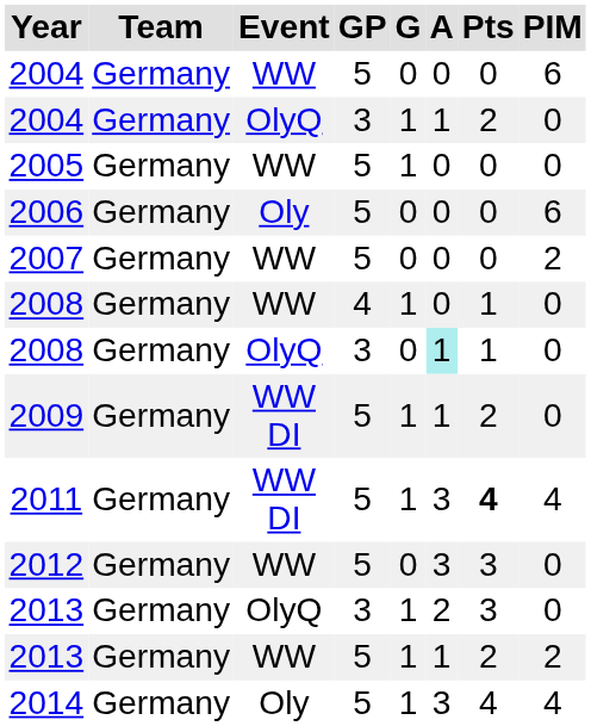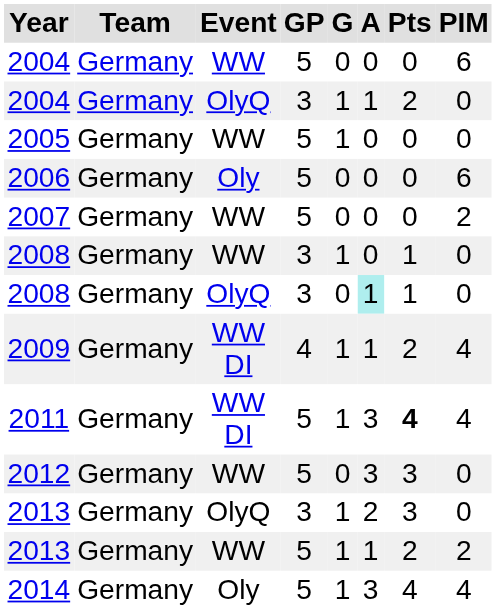 <table BORDER="0" CELLPADDING="2" CELLSPACING="0" width="35%">
 <tr ALIGN="center" bgcolor="#e0e0e0">
 <th>Year</th>
 <th>Team</th>
 <th>Event</th>
 <th>GP</th>
 <th>G</th>
 <th>A</th>
 <th>Pts</th>
 <th>PIM</th>
 </tr>
 <tr ALIGN="center">
 <td><a href='#'>2004</a></td>
 <td><a href='#'>Germany</a></td>
 <td><a href='#'>WW</a></td>
 <td>5</td>
 <td>0</td>
 <td>0</td>
 <td>0</td>
 <td>6</td>
 </tr>
 <tr ALIGN="center" bgcolor="#f0f0f0">
 <td><a href='#'>2004</a></td>
 <td><a href='#'>Germany</a></td>
 <td><a href='#'>OlyQ</a></td>
 <td>3</td>
 <td>1</td>
 <td>1</td>
 <td>2</td>
 <td>0</td>
 </tr>
 <tr ALIGN="center">
 <td><a href='#'>2005</a></td>
 <td>Germany</td>
 <td>WW</td>
 <td>5</td>
 <td>1</td>
 <td>0</td>
 <td>0</td>
 <td>0</td>
 </tr>
 <tr ALIGN="center" bgcolor="#f0f0f0">
 <td><a href='#'>2006</a></td>
 <td>Germany</td>
 <td><a href='#'>Oly</a></td>
 <td>5</td>
 <td>0</td>
 <td>0</td>
 <td>0</td>
 <td>6</td>
 </tr>
 <tr ALIGN="center">
 <td><a href='#'>2007</a></td>
 <td>Germany</td>
 <td>WW</td>
 <td>5</td>
 <td>0</td>
 <td>0</td>
 <td>0</td>
 <td>2</td>
 </tr>
 <tr ALIGN="center" bgcolor="#f0f0f0">
 <td><a href='#'>2008</a></td>
 <td>Germany</td>
 <td>WW</td>
-<td>4</td>
+<td>3</td>
 <td>1</td>
 <td>0</td>
 <td>1</td>
 <td>0</td>
 </tr>
 <tr ALIGN="center">
 <td><a href='#'>2008</a></td>
 <td>Germany</td>
 <td><a href='#'>OlyQ</a></td>
 <td>3</td>
 <td>0</td>
 <td style="background: paleturquoise;">1</td>
 <td>1</td>
 <td>0</td>
 </tr>
 <tr ALIGN="center" bgcolor="#f0f0f0">
 <td><a href='#'>2009</a></td>
 <td>Germany</td>
 <td><a href='#'>WW DI</a></td>
-<td>5</td>
+<td>4</td>
 <td>1</td>
 <td>1</td>
 <td>2</td>
-<td>0</td>
+<td>4</td>
 </tr>
 <tr ALIGN="center">
 <td><a href='#'>2011</a></td>
 <td>Germany</td>
 <td><a href='#'>WW DI</a></td>
 <td>5</td>
 <td>1</td>
 <td>3</td>
 <td><strong>4</strong></td>
 <td>4</td>
 </tr>
 <tr ALIGN="center" bgcolor="#f0f0f0">
 <td><a href='#'>2012</a></td>
 <td>Germany</td>
 <td>WW</td>
 <td>5</td>
 <td>0</td>
 <td>3</td>
 <td>3</td>
 <td>0</td>
 </tr>
 <tr ALIGN="center">
 <td><a href='#'>2013</a></td>
 <td>Germany</td>
 <td>OlyQ</td>
 <td>3</td>
 <td>1</td>
 <td>2</td>
 <td>3</td>
 <td>0</td>
 </tr>
 <tr ALIGN="center" bgcolor="#f0f0f0">
 <td><a href='#'>2013</a></td>
 <td>Germany</td>
 <td>WW</td>
 <td>5</td>
 <td>1</td>
 <td>1</td>
 <td>2</td>
 <td>2</td>
 </tr>
 <tr ALIGN="center">
 <td><a href='#'>2014</a></td>
 <td>Germany</td>
 <td>Oly</td>
 <td>5</td>
 <td>1</td>
 <td>3</td>
 <td>4</td>
 <td>4</td>
 </tr>
 </table>
